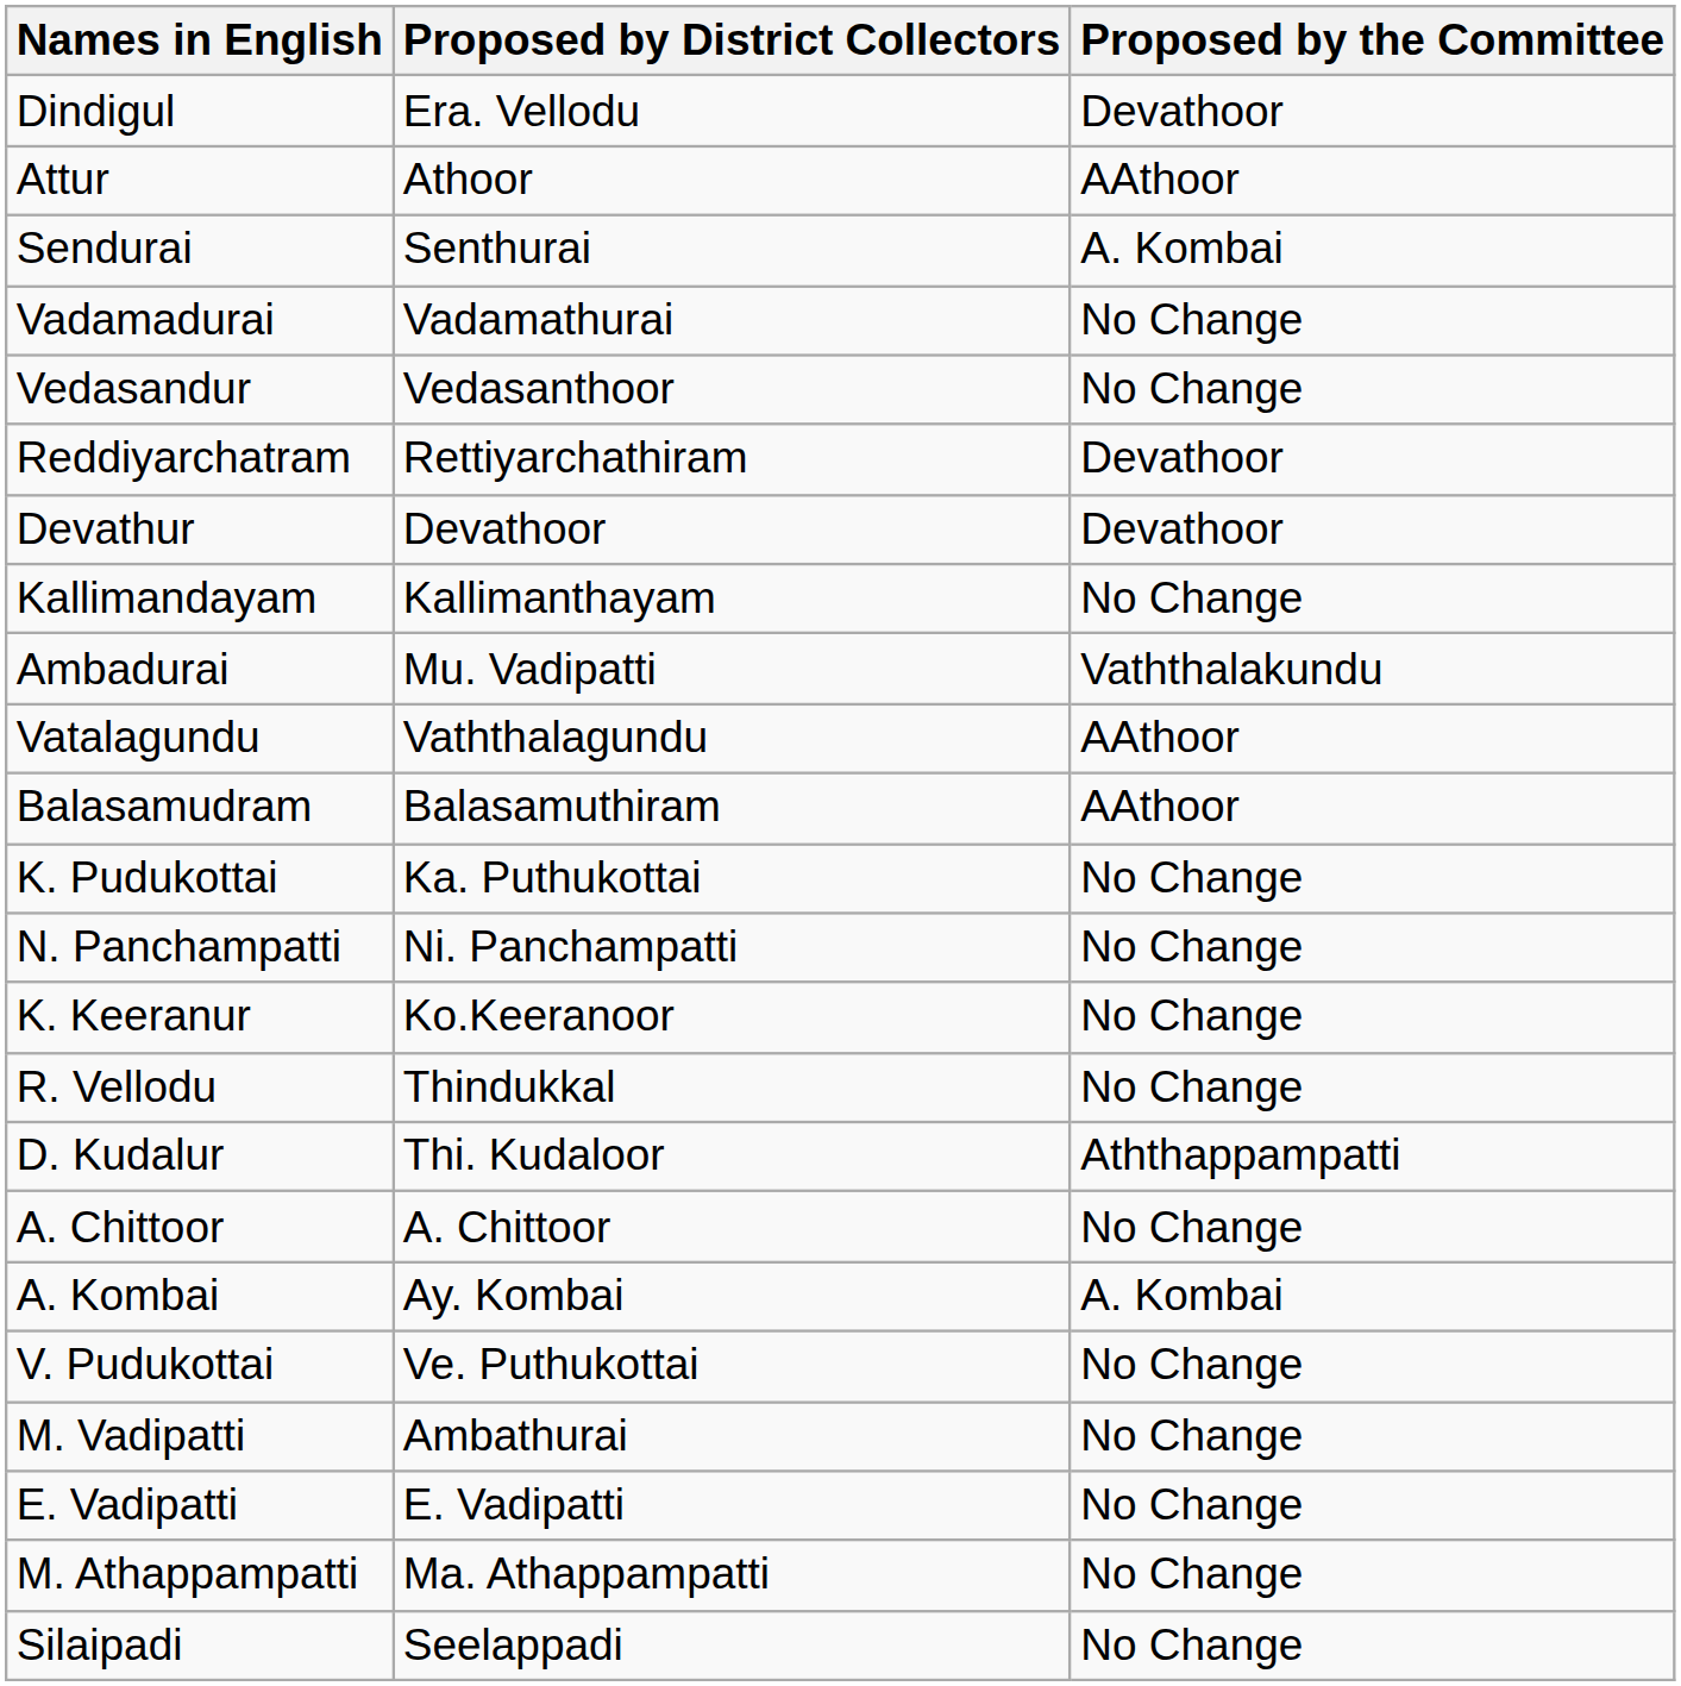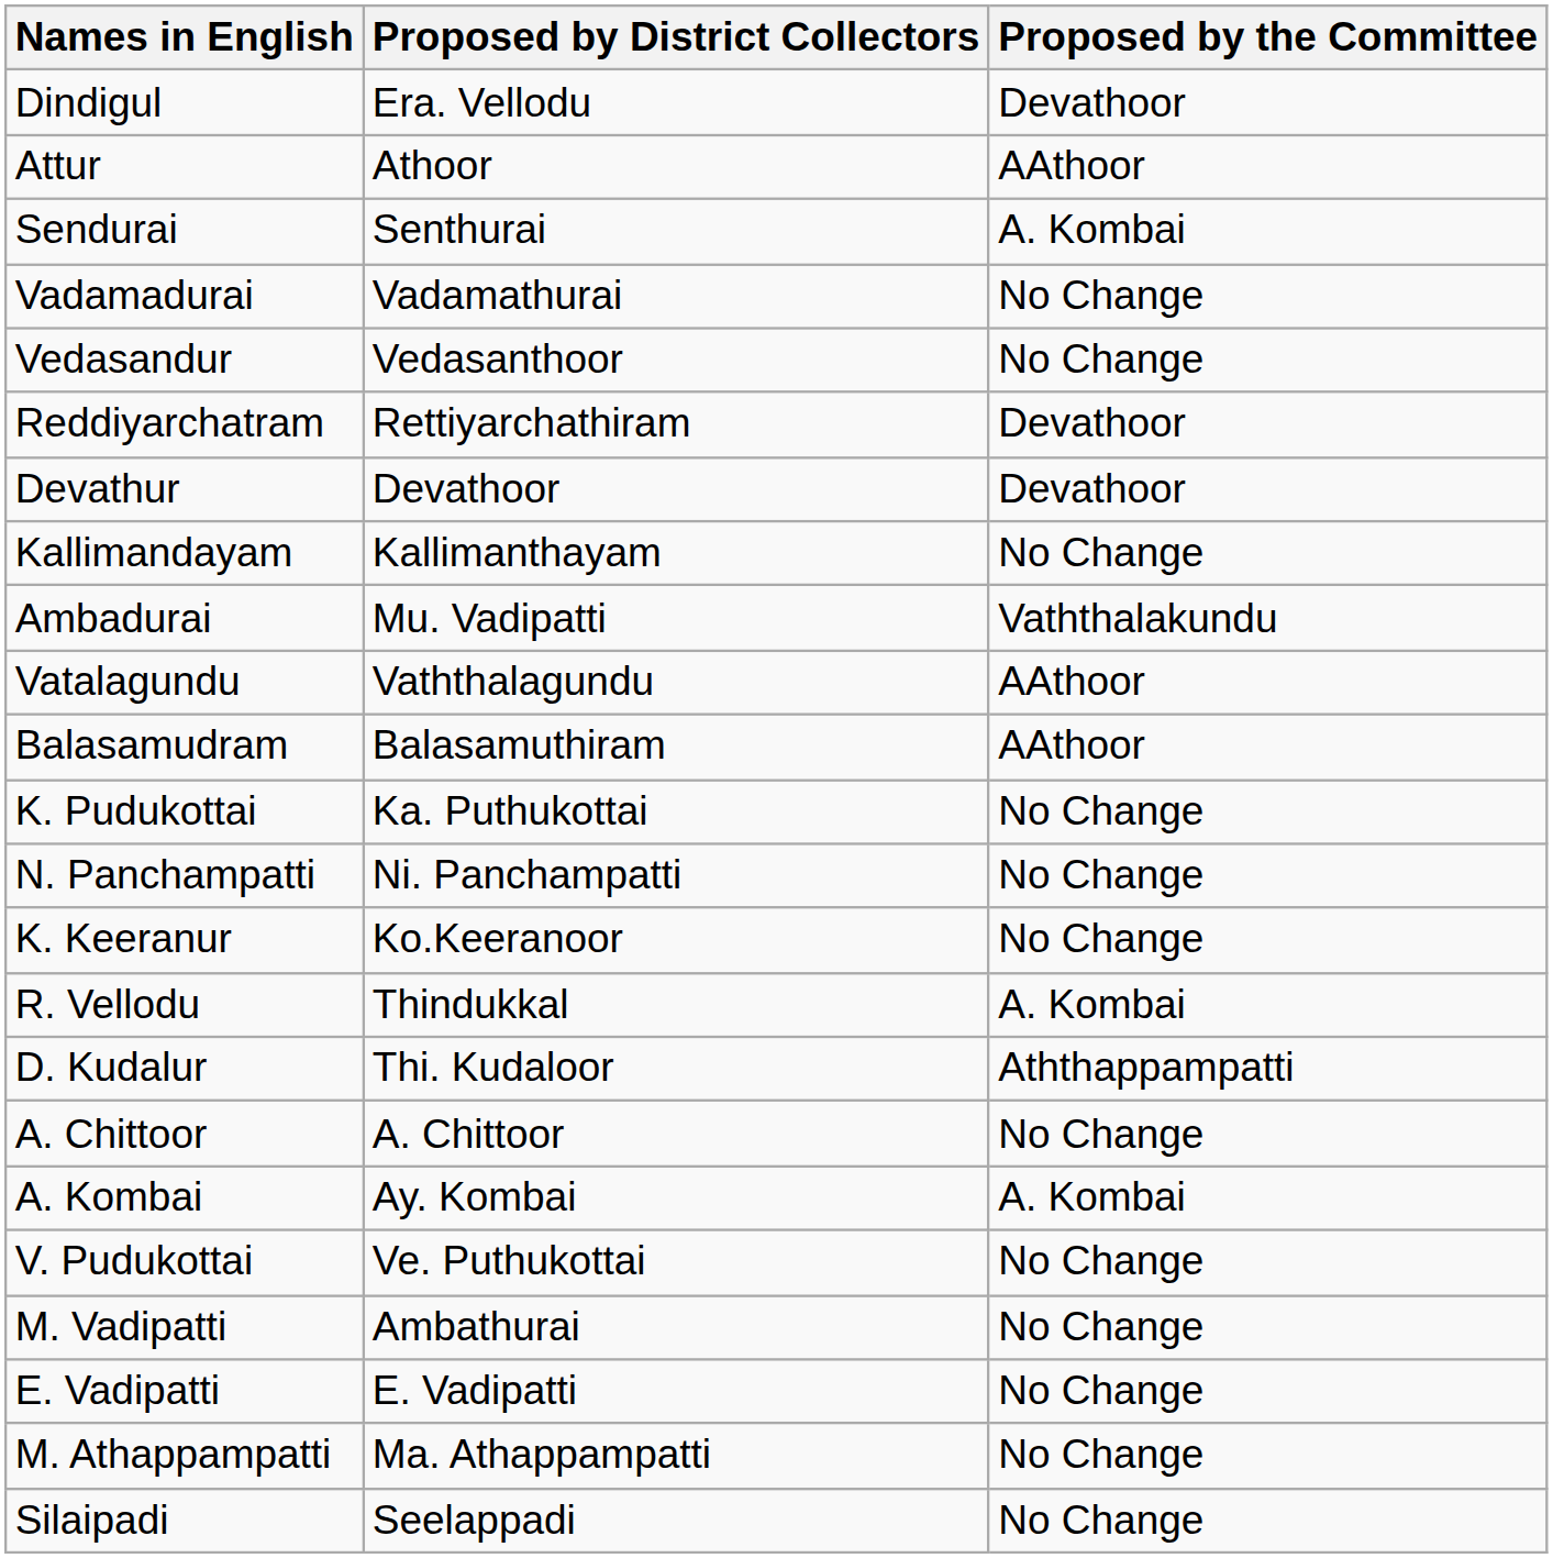 <table class="wikitable">
 <tr>
 <th>Names in English</th>
 <th>Proposed by District Collectors</th>
 <th>Proposed by the Committee</th>
 </tr>
 <tr>
 <td>Dindigul</td>
 <td>Era. Vellodu</td>
 <td>Devathoor</td>
 </tr>
 <tr>
 <td>Attur</td>
 <td>Athoor</td>
 <td>AAthoor</td>
 </tr>
 <tr>
 <td>Sendurai</td>
 <td>Senthurai</td>
 <td>A. Kombai</td>
 </tr>
 <tr>
 <td>Vadamadurai</td>
 <td>Vadamathurai</td>
 <td>No Change</td>
 </tr>
 <tr>
 <td>Vedasandur</td>
 <td>Vedasanthoor</td>
 <td>No Change</td>
 </tr>
 <tr>
 <td>Reddiyarchatram</td>
 <td>Rettiyarchathiram</td>
 <td>Devathoor</td>
 </tr>
 <tr>
 <td>Devathur</td>
 <td>Devathoor</td>
 <td>Devathoor</td>
 </tr>
 <tr>
 <td>Kallimandayam</td>
 <td>Kallimanthayam</td>
 <td>No Change</td>
 </tr>
 <tr>
 <td>Ambadurai</td>
 <td>Mu. Vadipatti</td>
 <td>Vaththalakundu</td>
 </tr>
 <tr>
 <td>Vatalagundu</td>
 <td>Vaththalagundu</td>
 <td>AAthoor</td>
 </tr>
 <tr>
 <td>Balasamudram</td>
 <td>Balasamuthiram</td>
 <td>AAthoor</td>
 </tr>
 <tr>
 <td>K. Pudukottai</td>
 <td>Ka. Puthukottai</td>
 <td>No Change</td>
 </tr>
 <tr>
 <td>N. Panchampatti</td>
 <td>Ni. Panchampatti</td>
 <td>No Change</td>
 </tr>
 <tr>
 <td>K. Keeranur</td>
 <td>Ko.Keeranoor</td>
 <td>No Change</td>
 </tr>
 <tr>
 <td>R. Vellodu</td>
 <td>Thindukkal</td>
-<td>No Change</td>
+<td>A. Kombai</td>
 </tr>
 <tr>
 <td>D. Kudalur</td>
 <td>Thi. Kudaloor</td>
 <td>Aththappampatti</td>
 </tr>
 <tr>
 <td>A. Chittoor</td>
 <td>A. Chittoor</td>
 <td>No Change</td>
 </tr>
 <tr>
 <td>A. Kombai</td>
 <td>Ay. Kombai</td>
 <td>A. Kombai</td>
 </tr>
 <tr>
 <td>V. Pudukottai</td>
 <td>Ve. Puthukottai</td>
 <td>No Change</td>
 </tr>
 <tr>
 <td>M. Vadipatti</td>
 <td>Ambathurai</td>
 <td>No Change</td>
 </tr>
 <tr>
 <td>E. Vadipatti</td>
 <td>E. Vadipatti</td>
 <td>No Change</td>
 </tr>
 <tr>
 <td>M. Athappampatti</td>
 <td>Ma. Athappampatti</td>
 <td>No Change</td>
 </tr>
 <tr>
 <td>Silaipadi</td>
 <td>Seelappadi</td>
 <td>No Change</td>
 </tr>
 </table>
